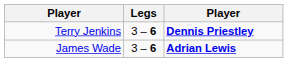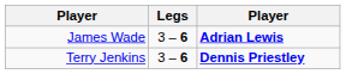 <table class=wikitable style="text-align:center">
 <tr>
 <th width=163>Player</th>
 <th width=50>Legs</th>
 <th width=163>Player</th>
 </tr>
 <tr align=left>
+<td align=right><a href='#'>James Wade</a> </td>
+<td align=center>3 – <strong>6</strong></td>
+<td> <strong><a href='#'>Adrian Lewis</a></strong></td>
+</tr>
+<tr align=left>
 <td align=right><a href='#'>Terry Jenkins</a> </td>
 <td align=center>3 – <strong>6</strong></td>
 <td> <strong><a href='#'>Dennis Priestley</a></strong></td>
 </tr>
-<tr align=left>
-<td align=right><a href='#'>James Wade</a> </td>
-<td align=center>3 – <strong>6</strong></td>
-<td> <strong><a href='#'>Adrian Lewis</a></strong></td>
-</tr>
 </table>
